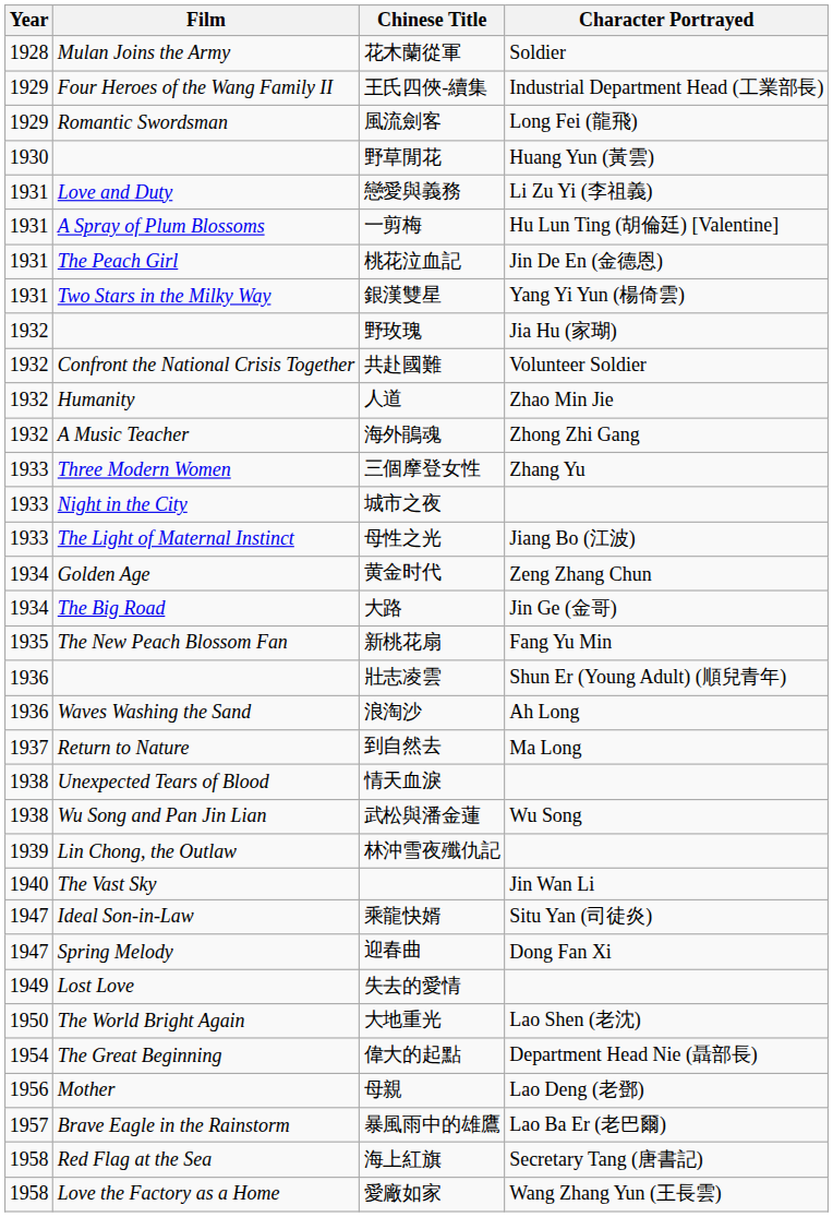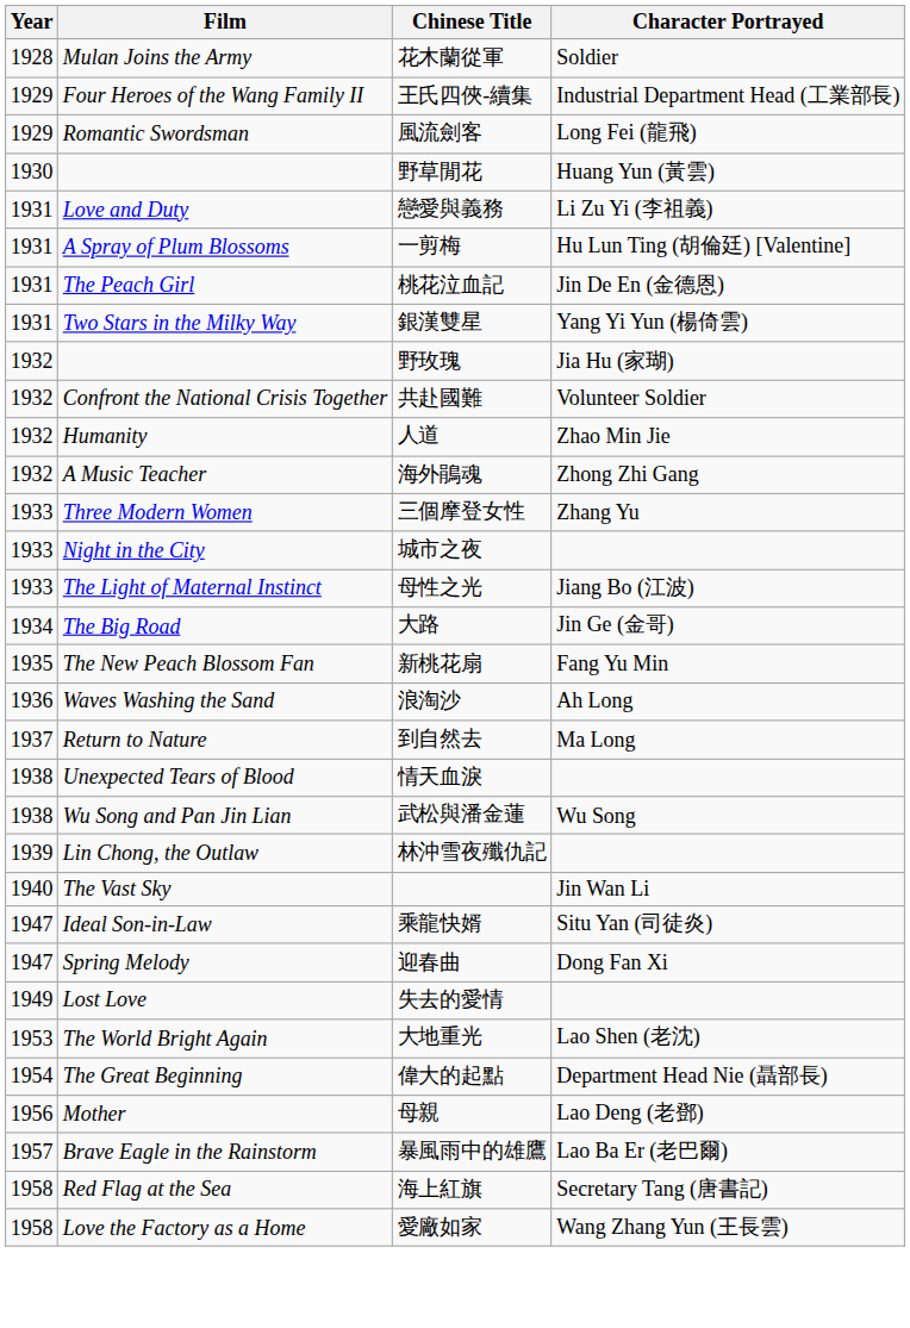 <table class="wikitable">
 <tr>
 <th>Year</th>
 <th>Film</th>
 <th>Chinese Title</th>
 <th>Character Portrayed</th>
 </tr>
 <tr>
 <td>1928</td>
 <td><em>Mulan Joins the Army</em></td>
 <td>花木蘭從軍</td>
 <td>Soldier</td>
 </tr>
 <tr>
 <td>1929</td>
 <td><em>Four Heroes of the Wang Family II</em></td>
 <td>王氏四俠-續集</td>
 <td>Industrial Department Head (工業部長)</td>
 </tr>
 <tr>
 <td>1929</td>
 <td><em>Romantic Swordsman</em></td>
 <td>風流劍客</td>
 <td>Long Fei (龍飛)</td>
 </tr>
 <tr>
 <td>1930</td>
 <td><em></em></td>
 <td>野草閒花</td>
 <td>Huang Yun (黃雲)</td>
 </tr>
 <tr>
 <td>1931</td>
 <td><em><a href='#'>Love and Duty</a></em></td>
 <td>戀愛與義務</td>
 <td>Li Zu Yi (李祖義)</td>
 </tr>
 <tr>
 <td>1931</td>
 <td><em><a href='#'>A Spray of Plum Blossoms</a></em></td>
 <td>一剪梅</td>
 <td>Hu Lun Ting (胡倫廷) [Valentine]</td>
 </tr>
 <tr>
 <td>1931</td>
 <td><em><a href='#'>The Peach Girl</a></em></td>
 <td>桃花泣血記</td>
 <td>Jin De En (金德恩)</td>
 </tr>
 <tr>
 <td>1931</td>
 <td><em><a href='#'>Two Stars in the Milky Way</a></em></td>
 <td>銀漢雙星</td>
 <td>Yang Yi Yun (楊倚雲)</td>
 </tr>
 <tr>
 <td>1932</td>
 <td><em></em></td>
 <td>野玫瑰</td>
 <td>Jia Hu (家瑚)</td>
 </tr>
 <tr>
 <td>1932</td>
 <td><em>Confront the National Crisis Together</em></td>
 <td>共赴國難</td>
 <td>Volunteer Soldier</td>
 </tr>
 <tr>
 <td>1932</td>
 <td><em>Humanity</em></td>
 <td>人道</td>
 <td>Zhao Min Jie</td>
 </tr>
 <tr>
 <td>1932</td>
 <td><em>A Music Teacher</em></td>
 <td>海外鵑魂</td>
 <td>Zhong Zhi Gang</td>
 </tr>
 <tr>
 <td>1933</td>
 <td><em><a href='#'>Three Modern Women</a></em></td>
 <td>三個摩登女性</td>
 <td>Zhang Yu</td>
 </tr>
 <tr>
 <td>1933</td>
 <td><em><a href='#'>Night in the City</a></em></td>
 <td>城市之夜</td>
 <td></td>
 </tr>
 <tr>
 <td>1933</td>
 <td><em><a href='#'>The Light of Maternal Instinct</a></em></td>
 <td>母性之光</td>
 <td>Jiang Bo (江波)</td>
 </tr>
 <tr>
 <td>1934</td>
-<td><em>Golden Age</em></td>
-<td>黄金时代</td>
-<td>Zeng Zhang Chun</td>
-</tr>
-<tr>
-<td>1934</td>
 <td><em><a href='#'>The Big Road</a></em></td>
 <td>大路</td>
 <td>Jin Ge (金哥)</td>
 </tr>
 <tr>
 <td>1935</td>
 <td><em>The New Peach Blossom Fan</em></td>
 <td>新桃花扇</td>
 <td>Fang Yu Min</td>
-</tr>
-<tr>
-<td>1936</td>
-<td><em></em></td>
-<td>壯志凌雲</td>
-<td>Shun Er (Young Adult) (順兒青年)</td>
 </tr>
 <tr>
 <td>1936</td>
 <td><em>Waves Washing the Sand</em></td>
 <td>浪淘沙</td>
 <td>Ah Long</td>
 </tr>
 <tr>
 <td>1937</td>
 <td><em>Return to Nature</em></td>
 <td>到自然去</td>
 <td>Ma Long</td>
 </tr>
 <tr>
 <td>1938</td>
 <td><em>Unexpected Tears of Blood</em></td>
 <td>情天血淚</td>
 <td></td>
 </tr>
 <tr>
 <td>1938</td>
 <td><em>Wu Song and Pan Jin Lian</em></td>
 <td>武松與潘金蓮</td>
 <td>Wu Song</td>
 </tr>
 <tr>
 <td>1939</td>
 <td><em>Lin Chong, the Outlaw</em></td>
 <td>林沖雪夜殲仇記</td>
 <td></td>
 </tr>
 <tr>
 <td>1940</td>
 <td><em>The Vast Sky</em></td>
 <td></td>
 <td>Jin Wan Li</td>
 </tr>
 <tr>
 <td>1947</td>
 <td><em>Ideal Son-in-Law</em></td>
 <td>乘龍快婿</td>
 <td>Situ Yan (司徒炎)</td>
 </tr>
 <tr>
 <td>1947</td>
 <td><em>Spring Melody</em></td>
 <td>迎春曲</td>
 <td>Dong Fan Xi</td>
 </tr>
 <tr>
 <td>1949</td>
 <td><em>Lost Love</em></td>
 <td>失去的愛情</td>
 <td></td>
 </tr>
 <tr>
-<td>1950</td>
+<td>1953</td>
 <td><em>The World Bright Again</em></td>
 <td>大地重光</td>
 <td>Lao Shen (老沈)</td>
 </tr>
 <tr>
 <td>1954</td>
 <td><em>The Great Beginning</em></td>
 <td>偉大的起點</td>
 <td>Department Head Nie (聶部長)</td>
 </tr>
 <tr>
 <td>1956</td>
 <td><em>Mother</em></td>
 <td>母親</td>
 <td>Lao Deng (老鄧)</td>
 </tr>
 <tr>
 <td>1957</td>
 <td><em>Brave Eagle in the Rainstorm</em></td>
 <td>暴風雨中的雄鷹</td>
 <td>Lao Ba Er (老巴爾)</td>
 </tr>
 <tr>
 <td>1958</td>
 <td><em>Red Flag at the Sea</em></td>
 <td>海上紅旗</td>
 <td>Secretary Tang (唐書記)</td>
 </tr>
 <tr>
 <td>1958</td>
 <td><em>Love the Factory as a Home</em></td>
 <td>愛廠如家</td>
 <td>Wang Zhang Yun (王長雲)</td>
 </tr>
 </table>
